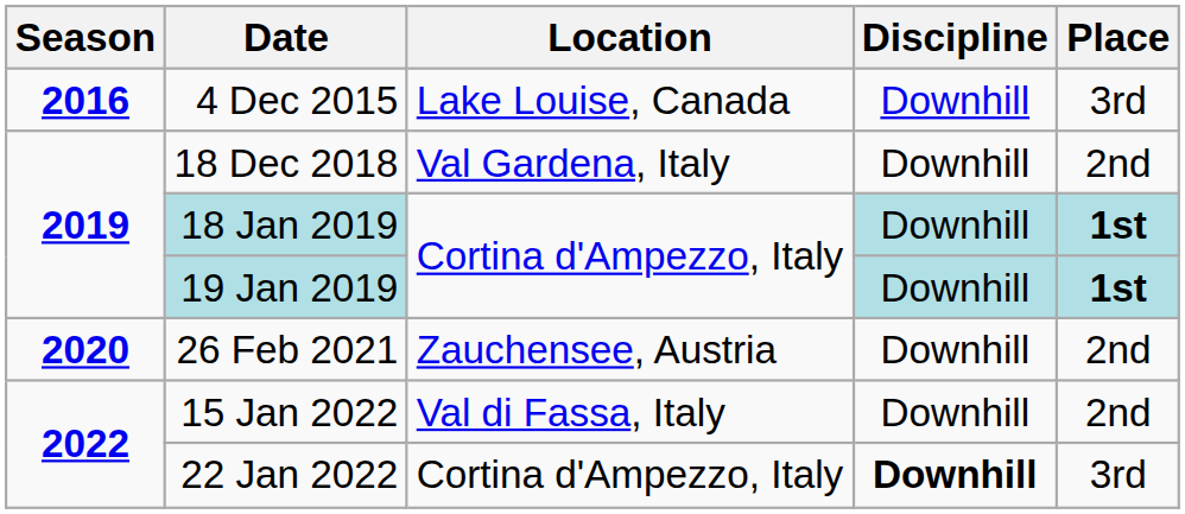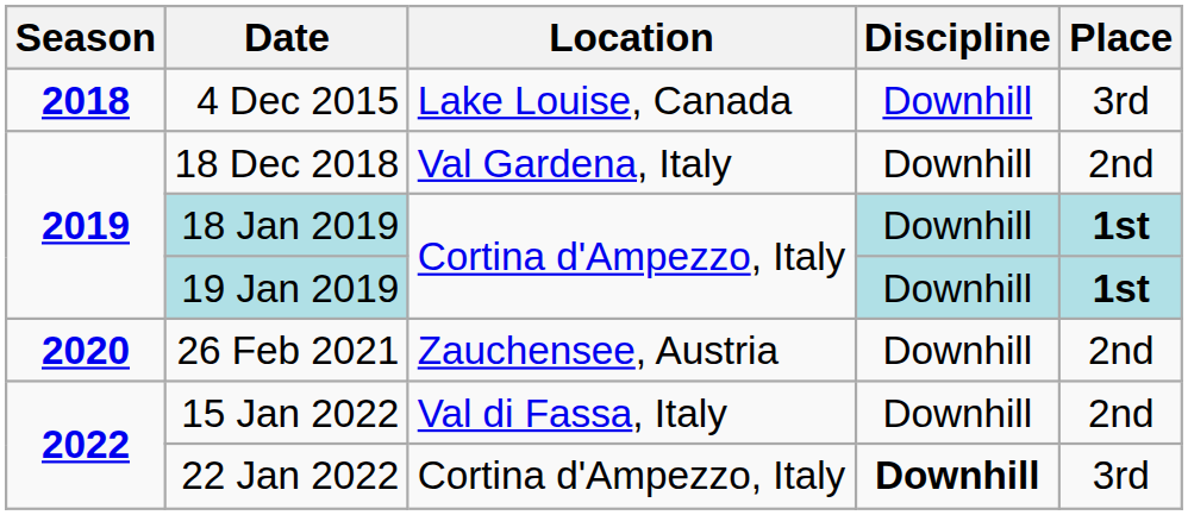 <table class="wikitable" style="text-align:center; font-size:95%;">
 <tr>
 <th>Season</th>
 <th>Date</th>
 <th>Location</th>
 <th>Discipline</th>
 <th>Place</th>
 </tr>
 <tr>
-<td><strong><a href='#'>2016</a></strong></td>
+<td><strong><a href='#'>2018</a></strong></td>
 <td align=right>4 Dec 2015</td>
 <td align=left> <a href='#'>Lake Louise</a>, Canada</td>
 <td> <a href='#'>Downhill</a> </td>
 <td>3rd</td>
 </tr>
 <tr>
 <td rowspan=3><strong><a href='#'>2019</a></strong></td>
 <td align=right>18 Dec 2018</td>
 <td align=left> <a href='#'>Val Gardena</a>, Italy</td>
 <td>Downhill</td>
 <td>2nd</td>
 </tr>
 <tr>
 <td align=right bgcolor="#BOEOE6">18 Jan 2019</td>
 <td rowspan=2 align=left> <a href='#'>Cortina d'Ampezzo</a>, Italy</td>
 <td bgcolor="#BOEOE6">Downhill</td>
 <td bgcolor="#BOEOE6"><strong>1st</strong></td>
 </tr>
 <tr>
 <td align=right bgcolor="#BOEOE6">19 Jan 2019</td>
 <td bgcolor="#BOEOE6">Downhill</td>
 <td bgcolor="#BOEOE6"><strong>1st</strong></td>
 </tr>
 <tr>
 <td><strong><a href='#'>2020</a></strong></td>
 <td align=right>26 Feb 2021</td>
 <td align=left> <a href='#'>Zauchensee</a>, Austria</td>
 <td>Downhill</td>
 <td>2nd</td>
 </tr>
 <tr>
 <td rowspan=2><strong><a href='#'>2022</a></strong></td>
 <td align=right>15 Jan 2022</td>
 <td align=left> <a href='#'>Val di Fassa</a>, Italy</td>
 <td>Downhill</td>
 <td>2nd</td>
 </tr>
 <tr>
 <td align=right>22 Jan 2022</td>
 <td align=left> Cortina d'Ampezzo, Italy</td>
 <td><strong>Downhill</strong></td>
 <td>3rd</td>
 </tr>
 </table>
